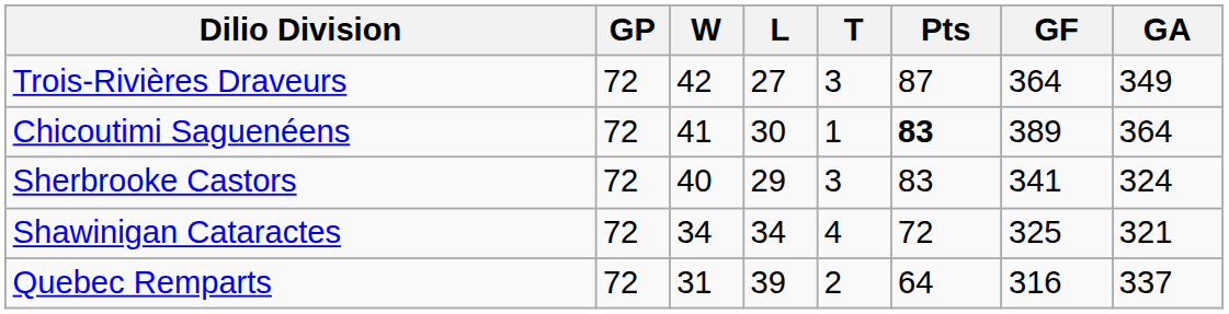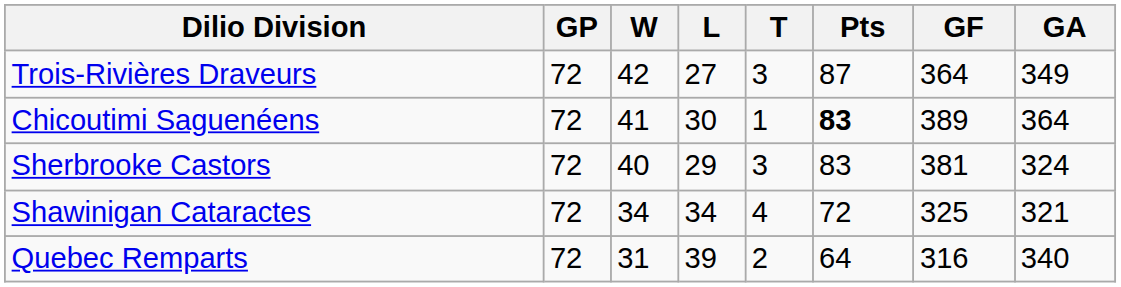 <table class="wikitable">
 <tr>
 <th bgcolor="#DDDDFF" width="40%">Dilio Division</th>
 <th bgcolor="#DDDDFF" width="5%">GP</th>
 <th bgcolor="#DDDDFF" width="5%">W</th>
 <th bgcolor="#DDDDFF" width="5%">L</th>
 <th bgcolor="#DDDDFF" width="5%">T</th>
 <th bgcolor="#DDDDFF" width="7.5%">Pts</th>
 <th bgcolor="#DDDDFF" width="7.5%">GF</th>
 <th bgcolor="#DDDDFF" width="7.5%">GA</th>
 </tr>
 <tr>
 <td><a href='#'>Trois-Rivières Draveurs</a></td>
 <td>72</td>
 <td>42</td>
 <td>27</td>
 <td>3</td>
 <td>87</td>
 <td>364</td>
 <td>349</td>
 </tr>
 <tr>
 <td><a href='#'>Chicoutimi Saguenéens</a></td>
 <td>72</td>
 <td>41</td>
 <td>30</td>
 <td>1</td>
 <td><strong>83</strong></td>
 <td>389</td>
 <td>364</td>
 </tr>
 <tr>
 <td><a href='#'>Sherbrooke Castors</a></td>
 <td>72</td>
 <td>40</td>
 <td>29</td>
 <td>3</td>
 <td>83</td>
-<td>341</td>
+<td>381</td>
 <td>324</td>
 </tr>
 <tr>
 <td><a href='#'>Shawinigan Cataractes</a></td>
 <td>72</td>
 <td>34</td>
 <td>34</td>
 <td>4</td>
 <td>72</td>
 <td>325</td>
 <td>321</td>
 </tr>
 <tr>
 <td><a href='#'>Quebec Remparts</a></td>
 <td>72</td>
 <td>31</td>
 <td>39</td>
 <td>2</td>
 <td>64</td>
 <td>316</td>
-<td>337</td>
+<td>340</td>
 </tr>
 </table>
